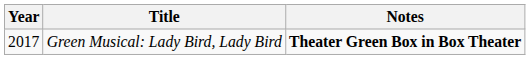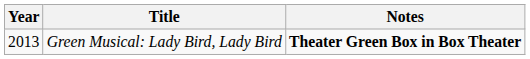 <table class="wikitable">
 <tr>
 <th>Year</th>
 <th>Title</th>
 <th>Notes</th>
 </tr>
 <tr>
-<td>2017</td>
+<td>2013</td>
 <td><em>Green Musical: Lady Bird, Lady Bird</em></td>
 <td><strong>Theater Green Box in Box Theater</strong></td>
 </tr>
 </table>
